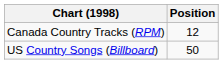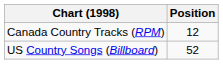 <table class="wikitable sortable">
 <tr>
 <th scope="col">Chart (1998)</th>
 <th scope="col">Position</th>
 </tr>
 <tr>
 <td>Canada Country Tracks (<em><a href='#'>RPM</a></em>)</td>
 <td align="center">12</td>
 </tr>
 <tr>
 <td>US <a href='#'>Country Songs</a> (<em><a href='#'>Billboard</a></em>)</td>
-<td align="center">50</td>
+<td align="center">52</td>
 </tr>
 </table>
